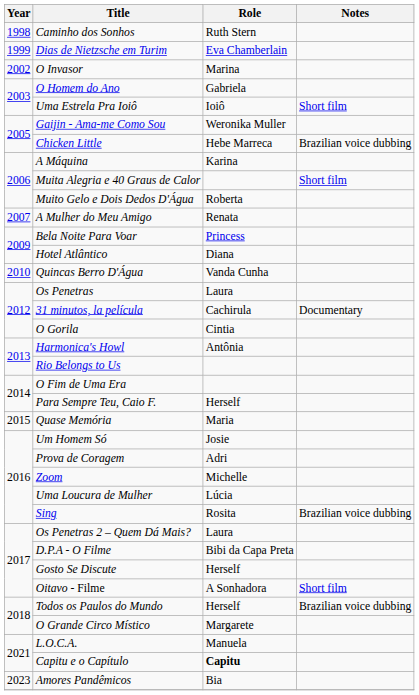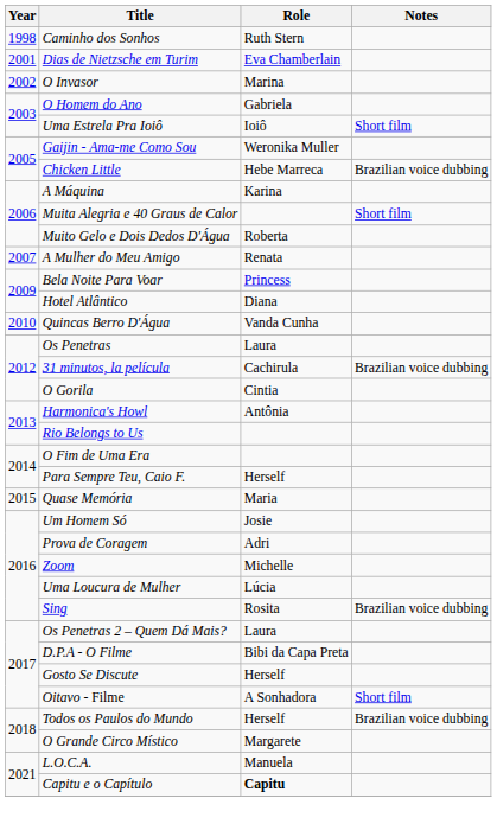 <table class="wikitable">
 <tr style="background:#ccc;">
 <th>Year</th>
 <th>Title</th>
 <th>Role</th>
 <th>Notes</th>
 </tr>
 <tr>
 <td><a href='#'>1998</a></td>
 <td><em>Caminho dos Sonhos</em></td>
 <td>Ruth Stern</td>
 <td></td>
 </tr>
 <tr>
-<td><a href='#'>1999</a></td>
+<td><a href='#'>2001</a></td>
 <td><em><a href='#'>Dias de Nietzsche em Turim</a></em></td>
 <td><a href='#'>Eva Chamberlain</a></td>
 <td></td>
 </tr>
 <tr>
 <td><a href='#'>2002</a></td>
 <td><em>O Invasor</em></td>
 <td>Marina</td>
 <td></td>
 </tr>
 <tr>
 <td rowspan="2"><a href='#'>2003</a></td>
 <td><em><a href='#'>O Homem do Ano</a></em></td>
 <td>Gabriela</td>
 <td></td>
 </tr>
 <tr>
 <td><em>Uma Estrela Pra Ioiô</em></td>
 <td>Ioiô</td>
 <td><a href='#'>Short film</a></td>
 </tr>
 <tr>
 <td rowspan="2"><a href='#'>2005</a></td>
 <td><em><a href='#'>Gaijin - Ama-me Como Sou</a></em></td>
 <td>Weronika Muller</td>
 <td></td>
 </tr>
 <tr>
 <td><em><a href='#'>Chicken Little</a></em></td>
 <td>Hebe Marreca</td>
 <td>Brazilian voice dubbing</td>
 </tr>
 <tr>
 <td rowspan="3"><a href='#'>2006</a></td>
 <td><em>A Máquina</em></td>
 <td>Karina</td>
 <td></td>
 </tr>
 <tr>
 <td><em>Muita Alegria e 40 Graus de Calor</em></td>
 <td></td>
 <td><a href='#'>Short film</a></td>
 </tr>
 <tr>
 <td><em>Muito Gelo e Dois Dedos D'Água</em></td>
 <td>Roberta</td>
 <td></td>
 </tr>
 <tr>
 <td><a href='#'>2007</a></td>
 <td><em>A Mulher do Meu Amigo</em></td>
 <td>Renata</td>
 <td></td>
 </tr>
 <tr>
 <td rowspan="2"><a href='#'>2009</a></td>
 <td><em>Bela Noite Para Voar</em></td>
 <td><a href='#'>Princess</a></td>
 <td></td>
 </tr>
 <tr>
 <td><em>Hotel Atlântico</em></td>
 <td>Diana</td>
 <td></td>
 </tr>
 <tr>
 <td><a href='#'>2010</a></td>
 <td><em>Quincas Berro D'Água</em></td>
 <td>Vanda Cunha</td>
 <td></td>
 </tr>
 <tr>
 <td rowspan="3"><a href='#'>2012</a></td>
 <td><em>Os Penetras</em></td>
 <td>Laura</td>
 <td></td>
 </tr>
 <tr>
 <td><em><a href='#'>31 minutos, la película</a></em></td>
 <td>Cachirula</td>
-<td>Documentary</td>
+<td>Brazilian voice dubbing</td>
 </tr>
 <tr>
 <td><em>O Gorila</em></td>
 <td>Cintia</td>
 <td></td>
 </tr>
 <tr>
 <td rowspan="2"><a href='#'>2013</a></td>
 <td><em><a href='#'>Harmonica's Howl</a></em></td>
 <td>Antônia</td>
 <td></td>
 </tr>
 <tr>
 <td><em><a href='#'>Rio Belongs to Us</a></em></td>
 <td></td>
 <td></td>
 </tr>
 <tr>
 <td rowspan="2">2014</td>
 <td><em>O Fim de Uma Era</em></td>
 <td></td>
 <td></td>
 </tr>
 <tr>
 <td><em>Para Sempre Teu, Caio F.</em></td>
 <td>Herself</td>
 <td></td>
 </tr>
 <tr>
 <td>2015</td>
 <td><em>Quase Memória</em></td>
 <td>Maria</td>
 <td></td>
 </tr>
 <tr>
 <td rowspan="5">2016</td>
 <td><em>Um Homem Só</em></td>
 <td>Josie</td>
 <td></td>
 </tr>
 <tr>
 <td><em>Prova de Coragem</em></td>
 <td>Adri</td>
 <td></td>
 </tr>
 <tr>
 <td><em><a href='#'>Zoom</a></em></td>
 <td>Michelle</td>
 <td></td>
 </tr>
 <tr>
 <td><em>Uma Loucura de Mulher</em></td>
 <td>Lúcia</td>
 <td></td>
 </tr>
 <tr>
 <td><em><a href='#'>Sing</a></em></td>
 <td>Rosita</td>
 <td>Brazilian voice dubbing</td>
 </tr>
 <tr>
 <td rowspan=4>2017</td>
 <td><em>Os Penetras 2 – Quem Dá Mais?</em></td>
 <td>Laura</td>
 <td></td>
 </tr>
 <tr>
 <td><em>D.P.A - O Filme</em></td>
 <td>Bibi da Capa Preta</td>
 <td></td>
 </tr>
 <tr>
 <td><em>Gosto Se Discute</em></td>
 <td>Herself</td>
 <td></td>
 </tr>
 <tr>
 <td><em>Oitavo</em> - Filme</td>
 <td>A Sonhadora</td>
 <td><a href='#'>Short film</a></td>
 </tr>
 <tr>
 <td rowspan=2>2018</td>
 <td><em>Todos os Paulos do Mundo</em></td>
 <td>Herself</td>
 <td>Brazilian voice dubbing</td>
 </tr>
 <tr>
 <td><em>O Grande Circo Místico</em></td>
 <td>Margarete</td>
 <td></td>
 </tr>
 <tr>
 <td rowspan=2>2021</td>
 <td><em>L.O.C.A.</em></td>
 <td>Manuela</td>
 <td></td>
 </tr>
 <tr>
 <td><em>Capitu e o Capítulo</em></td>
 <td><strong>Capitu</strong></td>
 <td></td>
 </tr>
 <tr>
-<td>2023</td>
-<td><em>Amores Pandêmicos</em></td>
-<td>Bia</td>
-<td></td>
-</tr>
-<tr>
 </tr>
 </table>
